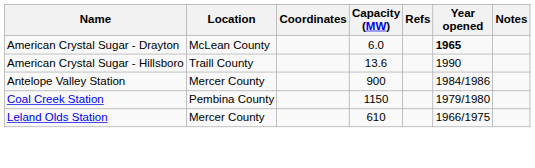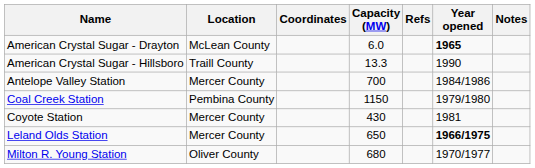 <table class="wikitable sortable">
 <tr>
 <th>Name</th>
 <th>Location</th>
 <th>Coordinates</th>
 <th>Capacity<br>(<a href='#'>MW</a>)</th>
 <th>Refs</th>
 <th>Year<br>opened</th>
 <th>Notes</th>
 </tr>
 <tr>
 <td>American Crystal Sugar - Drayton</td>
 <td>McLean County</td>
 <td></td>
 <td align="center">6.0</td>
 <td></td>
 <td><strong>1965</strong></td>
 <td></td>
 </tr>
 <tr>
 <td>American Crystal Sugar - Hillsboro</td>
 <td>Traill County</td>
 <td></td>
-<td align="center">13.6</td>
+<td align="center">13.3</td>
 <td></td>
 <td>1990</td>
 <td></td>
 </tr>
 <tr>
 <td>Antelope Valley Station</td>
 <td>Mercer County</td>
 <td></td>
-<td align="center">900</td>
+<td align="center">700</td>
 <td></td>
 <td>1984/1986</td>
 <td></td>
 </tr>
 <tr>
 <td><a href='#'>Coal Creek Station</a></td>
 <td>Pembina County</td>
 <td></td>
 <td align="center">1150</td>
 <td></td>
 <td>1979/1980</td>
 <td></td>
 </tr>
 <tr>
+<td>Coyote Station</td>
+<td>Mercer County</td>
+<td></td>
+<td align="center">430</td>
+<td></td>
+<td>1981</td>
+<td></td>
+</tr>
+<tr>
 <td><a href='#'>Leland Olds Station</a></td>
 <td>Mercer County</td>
 <td></td>
-<td align="center">610</td>
+<td align="center">650</td>
 <td></td>
-<td>1966/1975</td>
+<td><strong>1966/1975</strong></td>
+<td></td>
+</tr>
+<tr>
+<td><a href='#'>Milton R. Young Station</a></td>
+<td>Oliver County</td>
+<td></td>
+<td align="center">680</td>
+<td></td>
+<td>1970/1977</td>
 <td></td>
 </tr>
 </table>
